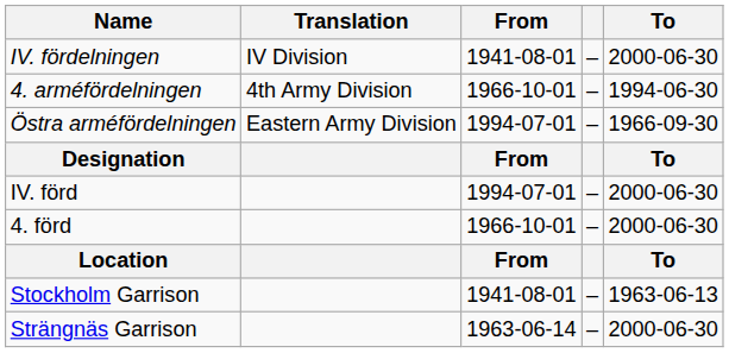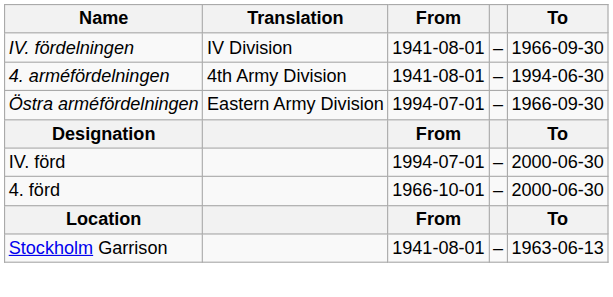 <table class="wikitable">
 <tr>
 <th style="font-weight:bold;">Name</th>
 <th style="font-weight:bold;">Translation</th>
 <th style="text-align: center; font-weight:bold;">From</th>
 <th></th>
 <th style="text-align: center; font-weight:bold;">To</th>
 </tr>
 <tr>
 <td style="font-style:italic;">IV. fördelningen</td>
 <td>IV Division</td>
 <td>1941-08-01</td>
 <td>–</td>
-<td style="text-align: center;">2000-06-30</td>
+<td>1966-09-30</td>
 </tr>
 <tr>
 <td style="font-style:italic;">4. arméfördelningen</td>
 <td>4th Army Division</td>
-<td>1966-10-01</td>
+<td>1941-08-01</td>
 <td>–</td>
 <td>1994-06-30</td>
 </tr>
 <tr>
 <td style="font-style:italic;">Östra arméfördelningen</td>
 <td>Eastern Army Division</td>
 <td>1994-07-01</td>
 <td>–</td>
 <td style="text-align: center;">1966-09-30</td>
 </tr>
 <tr>
 <th style="font-weight:bold;">Designation</th>
 <th style="font-weight:bold;"></th>
 <th style="text-align: center; font-weight:bold;">From</th>
 <th></th>
 <th style="text-align: center; font-weight:bold;">To</th>
 </tr>
 <tr>
 <td>IV. förd</td>
 <td></td>
 <td>1994-07-01</td>
 <td style="text-align: center;">–</td>
 <td>2000-06-30</td>
 </tr>
 <tr>
 <td>4. förd</td>
 <td></td>
 <td style="text-align: center;">1966-10-01</td>
 <td style="text-align: center;">–</td>
 <td style="text-align: center;">2000-06-30</td>
 </tr>
 <tr>
 <th style="font-weight:bold;">Location</th>
 <th style="font-weight:bold;"></th>
 <th style="text-align: center; font-weight:bold;">From</th>
 <th></th>
 <th style="text-align: center; font-weight:bold;">To</th>
 </tr>
 <tr>
 <td><a href='#'>Stockholm</a> Garrison</td>
 <td></td>
 <td style="text-align: center;">1941-08-01</td>
 <td style="text-align: center;">–</td>
 <td style="text-align: center;">1963-06-13</td>
 </tr>
-<tr>
-<td><a href='#'>Strängnäs</a> Garrison</td>
-<td></td>
-<td style="text-align: center;">1963-06-14</td>
-<td style="text-align: center;">–</td>
-<td style="text-align: center;">2000-06-30</td>
-</tr>
 </table>
